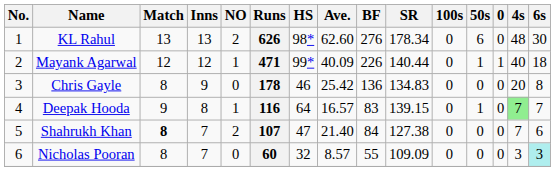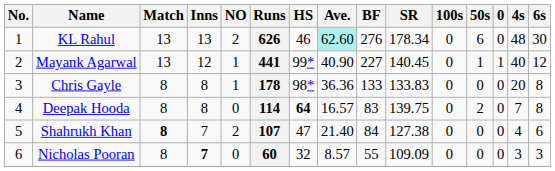 <table class="wikitable sortable" style="text-align: center;">
 <tr>
 <th>No.</th>
 <th>Name</th>
 <th>Match</th>
 <th>Inns</th>
 <th>NO</th>
 <th>Runs</th>
 <th>HS</th>
 <th>Ave.</th>
 <th>BF</th>
 <th>SR</th>
 <th>100s</th>
 <th>50s</th>
 <th>0</th>
 <th>4s</th>
 <th>6s</th>
 </tr>
 <tr>
 <td>1</td>
 <td><a href='#'>KL Rahul</a></td>
 <td>13</td>
 <td>13</td>
 <td>2</td>
 <th>626</th>
-<td>98<a href='#'>*</a></td>
-<td>62.60</td>
+<td>46</td>
+<td style="background: paleturquoise;">62.60</td>
 <td>276</td>
 <td>178.34</td>
 <td>0</td>
 <td>6</td>
 <td>0</td>
 <td>48</td>
 <td>30</td>
 </tr>
 <tr>
 <td>2</td>
 <td><a href='#'>Mayank Agarwal</a></td>
-<td>12</td>
+<td>13</td>
 <td>12</td>
 <td>1</td>
-<th>471</th>
+<th>441</th>
 <td>99<a href='#'>*</a></td>
-<td>40.09</td>
-<td>226</td>
-<td>140.44</td>
+<td>40.90</td>
+<td>227</td>
+<td>140.45</td>
 <td>0</td>
 <td>1</td>
 <td>1</td>
 <td>40</td>
-<td>18</td>
+<td>12</td>
 </tr>
 <tr>
 <td>3</td>
 <td><a href='#'>Chris Gayle</a></td>
 <td>8</td>
-<td>9</td>
-<td>0</td>
+<td>8</td>
+<td>1</td>
 <th>178</th>
-<td>46</td>
-<td>25.42</td>
-<td>136</td>
-<td>134.83</td>
+<td>98<a href='#'>*</a></td>
+<td>36.36</td>
+<td>133</td>
+<td>133.83</td>
 <td>0</td>
 <td>0</td>
 <td>0</td>
 <td>20</td>
 <td>8</td>
 </tr>
 <tr>
 <td>4</td>
 <td><a href='#'>Deepak Hooda</a></td>
-<td>9</td>
 <td>8</td>
-<td>1</td>
-<th>116</th>
-<td>64</td>
+<td>8</td>
+<td>0</td>
+<th>114</th>
+<td><strong>64</strong></td>
 <td>16.57</td>
 <td>83</td>
-<td>139.15</td>
+<td>139.75</td>
 <td>0</td>
-<td>1</td>
+<td>2</td>
 <td>0</td>
-<td style="background: lightgreen;">7</td>
 <td>7</td>
+<td>8</td>
 </tr>
 <tr>
 <td>5</td>
 <td><a href='#'>Shahrukh Khan</a></td>
 <td><strong>8</strong></td>
 <td>7</td>
 <td>2</td>
 <th>107</th>
 <td>47</td>
 <td>21.40</td>
 <td>84</td>
 <td>127.38</td>
 <td>0</td>
 <td>0</td>
 <td>0</td>
-<td>7</td>
+<td>4</td>
 <td>6</td>
 </tr>
 <tr>
 <td>6</td>
 <td><a href='#'>Nicholas Pooran</a></td>
 <td>8</td>
-<td>7</td>
+<td><strong>7</strong></td>
 <td>0</td>
 <th>60</th>
 <td>32</td>
 <td>8.57</td>
 <td>55</td>
 <td>109.09</td>
 <td>0</td>
 <td>0</td>
 <td>0</td>
 <td>3</td>
-<td style="background: paleturquoise;">3</td>
+<td>3</td>
 </tr>
 <tr>
 </tr>
 </table>
